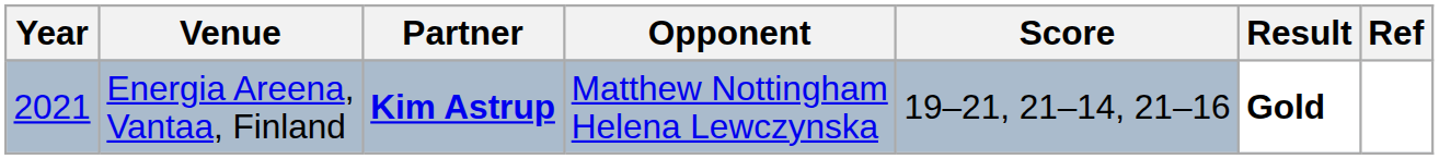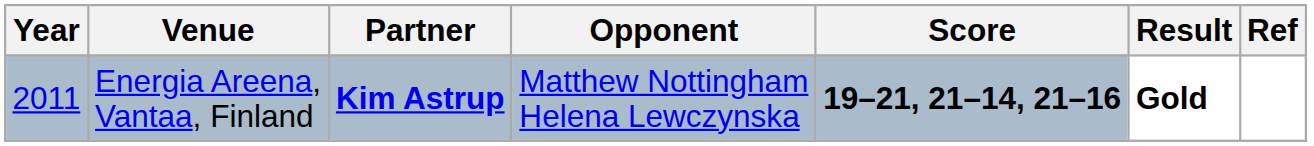 <table class="sortable wikitable" style="font-size: 90%;">
 <tr>
 <th>Year</th>
 <th>Venue</th>
 <th>Partner</th>
 <th>Opponent</th>
 <th>Score</th>
 <th>Result</th>
 <th>Ref</th>
 </tr>
 <tr style="background:#AABBCC">
-<td align="center"><a href='#'>2021</a></td>
+<td align="center"><a href='#'>2011</a></td>
 <td align="left"><a href='#'>Energia Areena</a>,<br><a href='#'>Vantaa</a>, Finland</td>
 <td align="left"><strong> <a href='#'>Kim Astrup</a></strong></td>
 <td align="left"> <a href='#'>Matthew Nottingham</a><br> <a href='#'>Helena Lewczynska</a></td>
-<td align="left">19–21, 21–14, 21–16</td>
+<td align="left"><strong>19–21, 21–14, 21–16</strong></td>
 <td style="text-align:left; background:white"> <strong>Gold</strong></td>
 <td style="text-align:center; background:white"></td>
 </tr>
 </table>
